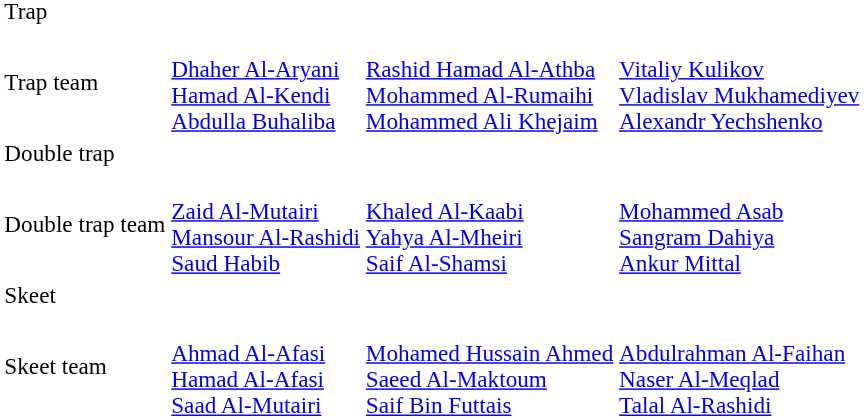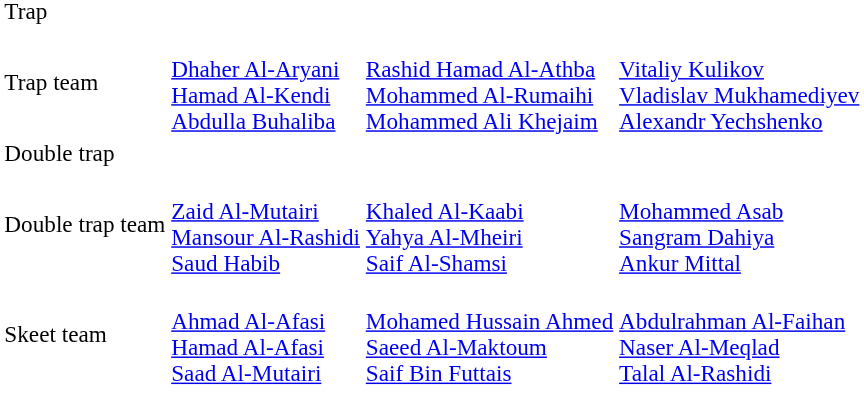 <table>
 <tr>
 <td>Trap</td>
 <td></td>
 <td></td>
 <td></td>
 </tr>
 <tr>
 <td>Trap team</td>
 <td><br><a href='#'>Dhaher Al-Aryani</a><br><a href='#'>Hamad Al-Kendi</a><br><a href='#'>Abdulla Buhaliba</a></td>
 <td><br><a href='#'>Rashid Hamad Al-Athba</a><br><a href='#'>Mohammed Al-Rumaihi</a><br><a href='#'>Mohammed Ali Khejaim</a></td>
 <td><br><a href='#'>Vitaliy Kulikov</a><br><a href='#'>Vladislav Mukhamediyev</a><br><a href='#'>Alexandr Yechshenko</a></td>
 </tr>
 <tr>
 <td>Double trap</td>
 <td></td>
 <td></td>
 <td></td>
 </tr>
 <tr>
 <td>Double trap team</td>
 <td><br><a href='#'>Zaid Al-Mutairi</a><br><a href='#'>Mansour Al-Rashidi</a><br><a href='#'>Saud Habib</a></td>
 <td><br><a href='#'>Khaled Al-Kaabi</a><br><a href='#'>Yahya Al-Mheiri</a><br><a href='#'>Saif Al-Shamsi</a></td>
 <td><br><a href='#'>Mohammed Asab</a><br><a href='#'>Sangram Dahiya</a><br><a href='#'>Ankur Mittal</a></td>
 </tr>
 <tr>
-<td>Skeet</td>
-<td></td>
-<td></td>
-<td></td>
-</tr>
-<tr>
 <td>Skeet team</td>
 <td><br><a href='#'>Ahmad Al-Afasi</a><br><a href='#'>Hamad Al-Afasi</a><br><a href='#'>Saad Al-Mutairi</a></td>
 <td><br><a href='#'>Mohamed Hussain Ahmed</a><br><a href='#'>Saeed Al-Maktoum</a><br><a href='#'>Saif Bin Futtais</a></td>
 <td><br><a href='#'>Abdulrahman Al-Faihan</a><br><a href='#'>Naser Al-Meqlad</a><br><a href='#'>Talal Al-Rashidi</a></td>
 </tr>
 </table>
